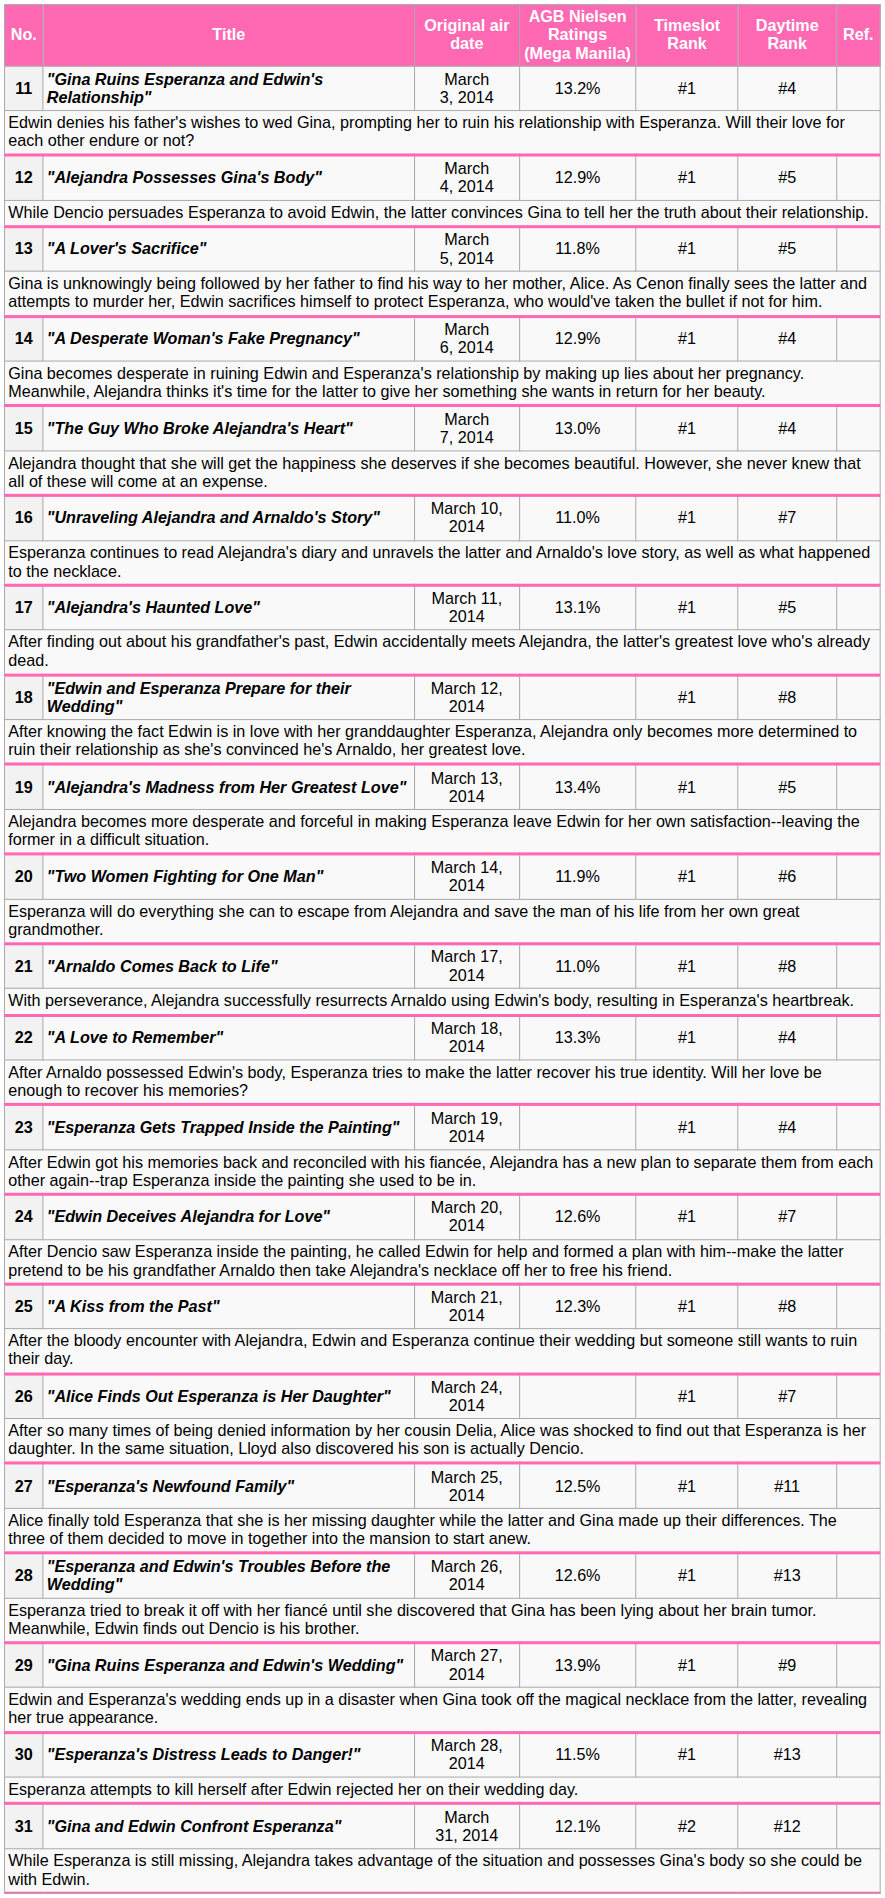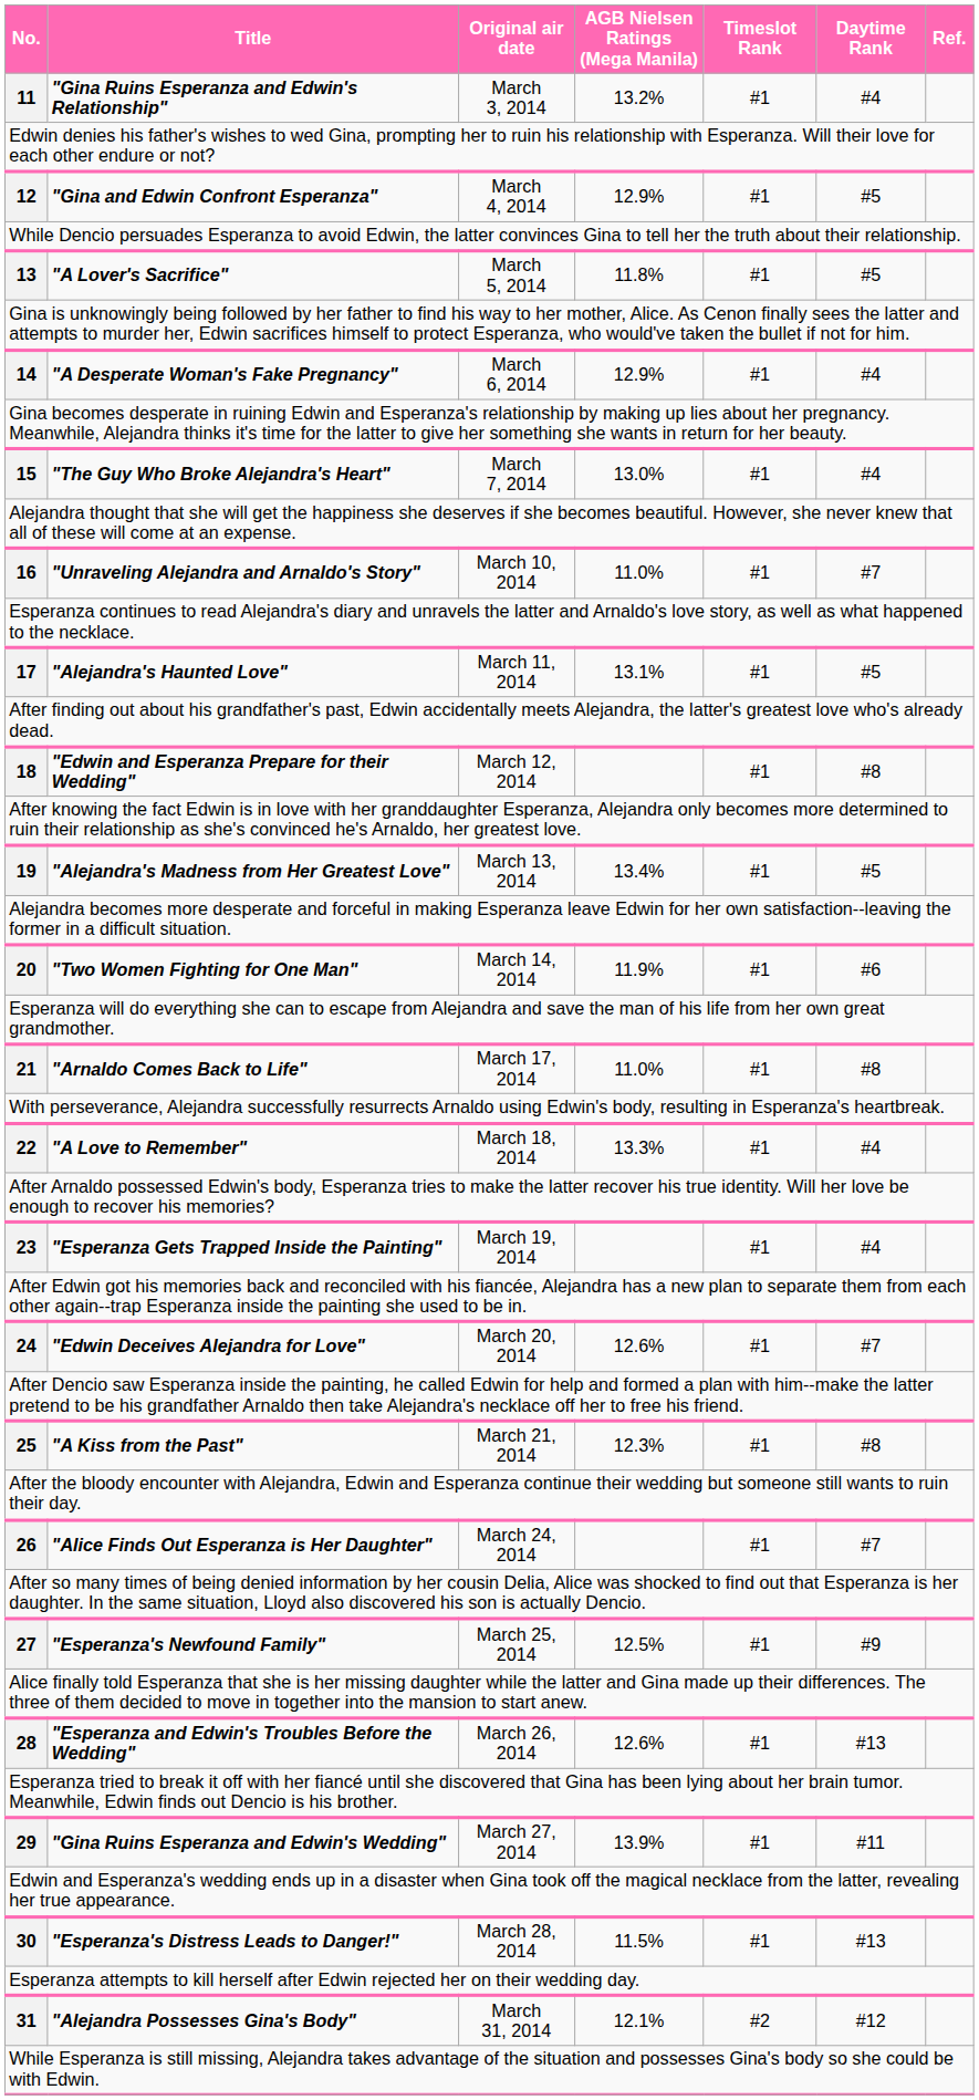 <table class="wikitable" style="text-align:center">
 <tr>
 <th style="background:#FF69B4; color:#ffffff">No.</th>
 <th style="background:#FF69B4; color:#ffffff">Title</th>
 <th style="background:#FF69B4; color:#ffffff">Original air date</th>
 <th style="background:#FF69B4; color:#ffffff">AGB Nielsen Ratings<br>(Mega Manila)</th>
 <th style="background:#FF69B4; color:#ffffff">Timeslot Rank</th>
 <th style="background:#FF69B4; color:#ffffff">Daytime Rank</th>
 <th style="background:#FF69B4; color:#ffffff">Ref.</th>
 </tr>
 <tr>
 <th>11</th>
 <td align="left"><strong><em>"Gina Ruins Esperanza and Edwin's Relationship"</em></strong></td>
 <td>March 3, 2014</td>
 <td>13.2%</td>
 <td>#1</td>
 <td>#4</td>
 <td></td>
 </tr>
 <tr>
 <td colspan = "7" style="text-align: left; border-bottom: 3px solid #FF69B4;">Edwin denies his father's wishes to wed Gina, prompting her to ruin his relationship with Esperanza. Will their love for each other endure or not?</td>
 </tr>
 <tr>
 <th>12</th>
-<td align="left"><strong><em>"Alejandra Possesses Gina's Body"</em></strong></td>
+<td align="left"><strong><em>"Gina and Edwin Confront Esperanza"</em></strong></td>
 <td>March 4, 2014</td>
 <td>12.9%</td>
 <td>#1</td>
 <td>#5</td>
 <td></td>
 </tr>
 <tr>
 <td colspan = "7" style="text-align: left; border-bottom: 3px solid #FF69B4;">While Dencio persuades Esperanza to avoid Edwin, the latter convinces Gina to tell her the truth about their relationship.</td>
 </tr>
 <tr>
 <th>13</th>
 <td align="left"><strong><em>"A Lover's Sacrifice"</em></strong></td>
 <td>March 5, 2014</td>
 <td>11.8%</td>
 <td>#1</td>
 <td>#5</td>
 <td></td>
 </tr>
 <tr>
 <td colspan = "7" style="text-align: left; border-bottom: 3px solid #FF69B4;">Gina is unknowingly being followed by her father to find his way to her mother, Alice. As Cenon finally sees the latter and attempts to murder her, Edwin sacrifices himself to protect Esperanza, who would've taken the bullet if not for him.</td>
 </tr>
 <tr>
 <th>14</th>
 <td align="left"><strong><em>"A Desperate Woman's Fake Pregnancy"</em></strong></td>
 <td>March 6, 2014</td>
 <td>12.9%</td>
 <td>#1</td>
 <td>#4</td>
 <td></td>
 </tr>
 <tr>
 <td colspan = "7" style="text-align: left; border-bottom: 3px solid #FF69B4;">Gina becomes desperate in ruining Edwin and Esperanza's relationship by making up lies about her pregnancy. Meanwhile, Alejandra thinks it's time for the latter to give her something she wants in return for her beauty.</td>
 </tr>
 <tr>
 <th>15</th>
 <td align="left"><strong><em>"The Guy Who Broke Alejandra's Heart"</em></strong></td>
 <td>March 7, 2014</td>
 <td>13.0%</td>
 <td>#1</td>
 <td>#4</td>
 <td></td>
 </tr>
 <tr>
 <td colspan = "7" style="text-align: left; border-bottom: 3px solid #FF69B4;">Alejandra thought that she will get the happiness she deserves if she becomes beautiful. However, she never knew that all of these will come at an expense.</td>
 </tr>
 <tr>
 <th>16</th>
 <td align="left"><strong><em>"Unraveling Alejandra and Arnaldo's Story"</em></strong></td>
 <td>March 10, 2014</td>
 <td>11.0%</td>
 <td>#1</td>
 <td>#7</td>
 <td></td>
 </tr>
 <tr>
 <td colspan = "7" style="text-align: left; border-bottom: 3px solid #FF69B4;">Esperanza continues to read Alejandra's diary and unravels the latter and Arnaldo's love story, as well as what happened to the necklace.</td>
 </tr>
 <tr>
 <th>17</th>
 <td align="left"><strong><em>"Alejandra's Haunted Love"</em></strong></td>
 <td>March 11, 2014</td>
 <td>13.1%</td>
 <td>#1</td>
 <td>#5</td>
 <td></td>
 </tr>
 <tr>
 <td colspan = "7" style="text-align: left; border-bottom: 3px solid #FF69B4;">After finding out about his grandfather's past, Edwin accidentally meets Alejandra, the latter's greatest love who's already dead.</td>
 </tr>
 <tr>
 <th>18</th>
 <td align="left"><strong><em>"Edwin and Esperanza Prepare for their Wedding"</em></strong></td>
 <td>March 12, 2014</td>
 <td></td>
 <td>#1</td>
 <td>#8</td>
 <td></td>
 </tr>
 <tr>
 <td colspan = "7" style="text-align: left; border-bottom: 3px solid #FF69B4;">After knowing the fact Edwin is in love with her granddaughter Esperanza, Alejandra only becomes more determined to ruin their relationship as she's convinced he's Arnaldo, her greatest love.</td>
 </tr>
 <tr>
 <th>19</th>
 <td align="left"><strong><em>"Alejandra's Madness from Her Greatest Love"</em></strong></td>
 <td>March 13, 2014</td>
 <td>13.4%</td>
 <td>#1</td>
 <td>#5</td>
 <td></td>
 </tr>
 <tr>
 <td colspan = "7" style="text-align: left; border-bottom: 3px solid #FF69B4;">Alejandra becomes more desperate and forceful in making Esperanza leave Edwin for her own satisfaction--leaving the former in a difficult situation.</td>
 </tr>
 <tr>
 <th>20</th>
 <td align="left"><strong><em>"Two Women Fighting for One Man"</em></strong></td>
 <td>March 14, 2014</td>
 <td>11.9%</td>
 <td>#1</td>
 <td>#6</td>
 <td></td>
 </tr>
 <tr>
 <td colspan = "7" style="text-align: left; border-bottom: 3px solid #FF69B4;">Esperanza will do everything she can to escape from Alejandra and save the man of his life from her own great grandmother.</td>
 </tr>
 <tr>
 <th>21</th>
 <td align="left"><strong><em>"Arnaldo Comes Back to Life"</em></strong></td>
 <td>March 17, 2014</td>
 <td>11.0%</td>
 <td>#1</td>
 <td>#8</td>
 <td></td>
 </tr>
 <tr>
 <td colspan = "7" style="text-align: left; border-bottom: 3px solid #FF69B4;">With perseverance, Alejandra successfully resurrects Arnaldo using Edwin's body, resulting in Esperanza's heartbreak.</td>
 </tr>
 <tr>
 <th>22</th>
 <td align="left"><strong><em>"A Love to Remember"</em></strong></td>
 <td>March 18, 2014</td>
 <td>13.3%</td>
 <td>#1</td>
 <td>#4</td>
 <td></td>
 </tr>
 <tr>
 <td colspan = "7" style="text-align: left; border-bottom: 3px solid #FF69B4;">After Arnaldo possessed Edwin's body, Esperanza tries to make the latter recover his true identity. Will her love be enough to recover his memories?</td>
 </tr>
 <tr>
 <th>23</th>
 <td align="left"><strong><em>"Esperanza Gets Trapped Inside the Painting"</em></strong></td>
 <td>March 19, 2014</td>
 <td></td>
 <td>#1</td>
 <td>#4</td>
 <td></td>
 </tr>
 <tr>
 <td colspan = "7" style="text-align: left; border-bottom: 3px solid #FF69B4;">After Edwin got his memories back and reconciled with his fiancée, Alejandra has a new plan to separate them from each other again--trap Esperanza inside the painting she used to be in.</td>
 </tr>
 <tr>
 <th>24</th>
 <td align="left"><strong><em>"Edwin Deceives Alejandra for Love"</em></strong></td>
 <td>March 20, 2014</td>
 <td>12.6%</td>
 <td>#1</td>
 <td>#7</td>
 <td></td>
 </tr>
 <tr>
 <td colspan = "7" style="text-align: left; border-bottom: 3px solid #FF69B4;">After Dencio saw Esperanza inside the painting, he called Edwin for help and formed a plan with him--make the latter pretend to be his grandfather Arnaldo then take Alejandra's necklace off her to free his friend.</td>
 </tr>
 <tr>
 <th>25</th>
 <td align="left"><strong><em>"A Kiss from the Past"</em></strong></td>
 <td>March 21, 2014</td>
 <td>12.3%</td>
 <td>#1</td>
 <td>#8</td>
 <td></td>
 </tr>
 <tr>
 <td colspan = "7" style="text-align: left; border-bottom: 3px solid #FF69B4;">After the bloody encounter with Alejandra, Edwin and Esperanza continue their wedding but someone still wants to ruin their day.</td>
 </tr>
 <tr>
 <th>26</th>
 <td align="left"><strong><em>"Alice Finds Out Esperanza is Her Daughter"</em></strong></td>
 <td>March 24, 2014</td>
 <td></td>
 <td>#1</td>
 <td>#7</td>
 <td></td>
 </tr>
 <tr>
 <td colspan = "7" style="text-align: left; border-bottom: 3px solid #FF69B4;">After so many times of being denied information by her cousin Delia, Alice was shocked to find out that Esperanza is her daughter. In the same situation, Lloyd also discovered his son is actually Dencio.</td>
 </tr>
 <tr>
 <th>27</th>
 <td align="left"><strong><em>"Esperanza's Newfound Family"</em></strong></td>
 <td>March 25, 2014</td>
 <td>12.5%</td>
 <td>#1</td>
-<td>#11</td>
+<td>#9</td>
 <td></td>
 </tr>
 <tr>
 <td colspan = "7" style="text-align: left; border-bottom: 3px solid #FF69B4;">Alice finally told Esperanza that she is her missing daughter while the latter and Gina made up their differences. The three of them decided to move in together into the mansion to start anew.</td>
 </tr>
 <tr>
 <th>28</th>
 <td align="left"><strong><em>"Esperanza and Edwin's Troubles Before the Wedding"</em></strong></td>
 <td>March 26, 2014</td>
 <td>12.6%</td>
 <td>#1</td>
 <td>#13</td>
 <td></td>
 </tr>
 <tr>
 <td colspan = "7" style="text-align: left; border-bottom: 3px solid #FF69B4;">Esperanza tried to break it off with her fiancé until she discovered that Gina has been lying about her brain tumor. Meanwhile, Edwin finds out Dencio is his brother.</td>
 </tr>
 <tr>
 <th>29</th>
 <td align="left"><strong><em>"Gina Ruins Esperanza and Edwin's Wedding"</em></strong></td>
 <td>March 27, 2014</td>
 <td>13.9%</td>
 <td>#1</td>
-<td>#9</td>
+<td>#11</td>
 <td></td>
 </tr>
 <tr>
 <td colspan = "7" style="text-align: left; border-bottom: 3px solid #FF69B4;">Edwin and Esperanza's wedding ends up in a disaster when Gina took off the magical necklace from the latter, revealing her true appearance.</td>
 </tr>
 <tr>
 <th>30</th>
 <td align="left"><strong><em>"Esperanza's Distress Leads to Danger!"</em></strong></td>
 <td>March 28, 2014</td>
 <td>11.5%</td>
 <td>#1</td>
 <td>#13</td>
 <td></td>
 </tr>
 <tr>
 <td colspan = "7" style="text-align: left; border-bottom: 3px solid #FF69B4;">Esperanza attempts to kill herself after Edwin rejected her on their wedding day.</td>
 </tr>
 <tr>
 <th>31</th>
-<td align="left"><strong><em>"Gina and Edwin Confront Esperanza"</em></strong></td>
+<td align="left"><strong><em>"Alejandra Possesses Gina's Body"</em></strong></td>
 <td>March 31, 2014</td>
 <td>12.1%</td>
 <td>#2</td>
 <td>#12</td>
 <td></td>
 </tr>
 <tr>
 <td colspan = "7" style="text-align: left; border-bottom: 3px solid #FF69B4;">While Esperanza is still missing, Alejandra takes advantage of the situation and possesses Gina's body so she could be with Edwin.</td>
 </tr>
 <tr>
 </tr>
 </table>
